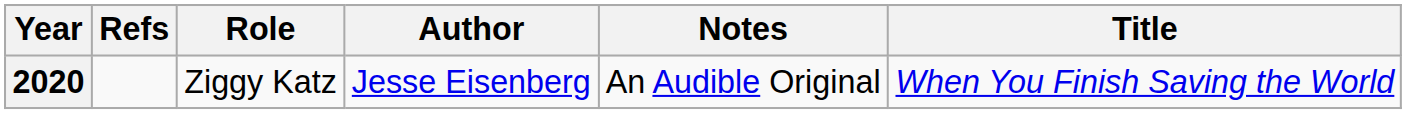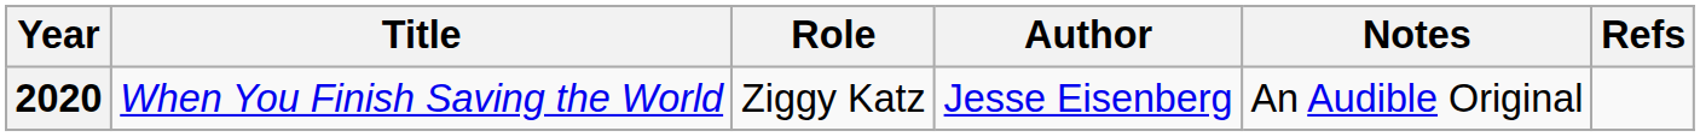 <table class="wikitable plainrowheaders sortable">
 <tr>
 <th scope="col">Year</th>
-<th scope="col" class="unsortable">Refs</th>
+<th scope="col">Title</th>
 <th scope="col">Role</th>
 <th scope="col">Author</th>
 <th scope="col" class="unsortable">Notes</th>
-<th scope="col">Title</th>
+<th scope="col" class="unsortable">Refs</th>
 </tr>
 <tr>
 <th scope="row"><strong>2020</strong></th>
-<td></td>
+<td><em><a href='#'>When You Finish Saving the World</a></em></td>
 <td>Ziggy Katz</td>
 <td><a href='#'>Jesse Eisenberg</a></td>
 <td>An <a href='#'>Audible</a> Original</td>
-<td><em><a href='#'>When You Finish Saving the World</a></em></td>
+<td></td>
 </tr>
 </table>
